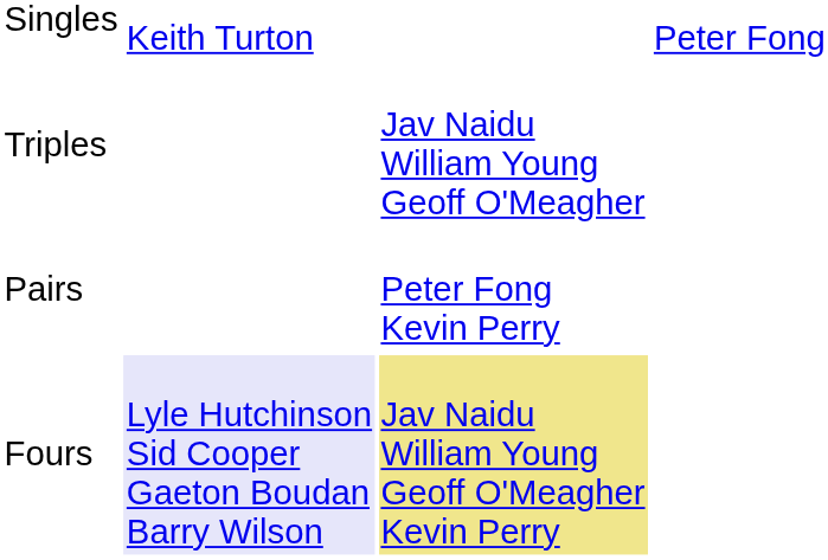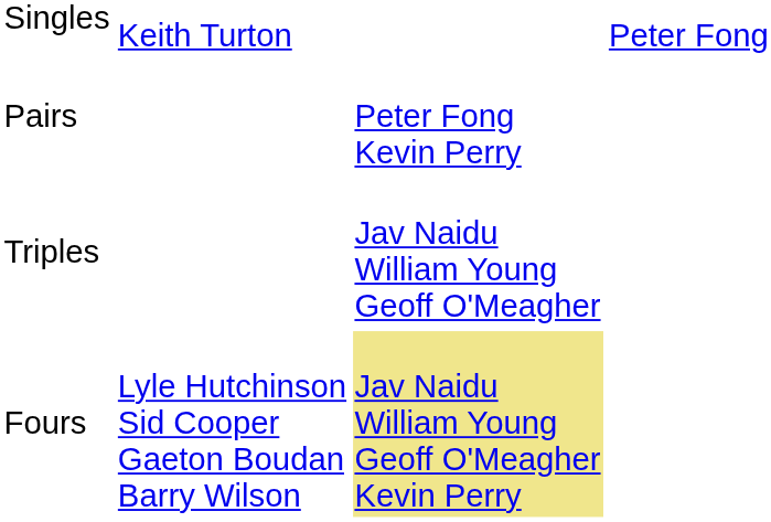 <table>
 <tr>
 <td>Singles</td>
 <td><br><a href='#'>Keith Turton</a></td>
 <td><br></td>
 <td><br><a href='#'>Peter Fong</a></td>
 </tr>
 <tr>
+<td>Pairs</td>
+<td><br></td>
+<td><br><a href='#'>Peter Fong</a><br><a href='#'>Kevin Perry</a></td>
+<td><br></td>
+</tr>
+<tr>
 <td>Triples</td>
 <td><br></td>
 <td><br><a href='#'>Jav Naidu</a><br><a href='#'>William Young</a><br><a href='#'>Geoff O'Meagher</a></td>
 <td><br></td>
 </tr>
 <tr>
-<td>Pairs</td>
-<td><br></td>
-<td><br><a href='#'>Peter Fong</a><br><a href='#'>Kevin Perry</a></td>
-<td><br></td>
-</tr>
-<tr>
 <td>Fours</td>
-<td style="background: lavender;"><br><a href='#'>Lyle Hutchinson</a><br><a href='#'>Sid Cooper</a><br><a href='#'>Gaeton Boudan</a><br><a href='#'>Barry Wilson</a></td>
+<td><br><a href='#'>Lyle Hutchinson</a><br><a href='#'>Sid Cooper</a><br><a href='#'>Gaeton Boudan</a><br><a href='#'>Barry Wilson</a></td>
 <td style="background: khaki;"><br><a href='#'>Jav Naidu</a><br><a href='#'>William Young</a><br><a href='#'>Geoff O'Meagher</a><br><a href='#'>Kevin Perry</a></td>
 <td><br></td>
 </tr>
 </table>
